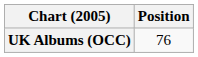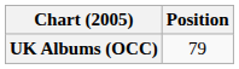 <table class="wikitable plainrowheaders" style="text-align:center">
 <tr>
 <th scope="col">Chart (2005)</th>
 <th scope="col">Position</th>
 </tr>
 <tr>
 <th scope="row">UK Albums (OCC)</th>
-<td>76</td>
+<td>79</td>
 </tr>
 </table>
